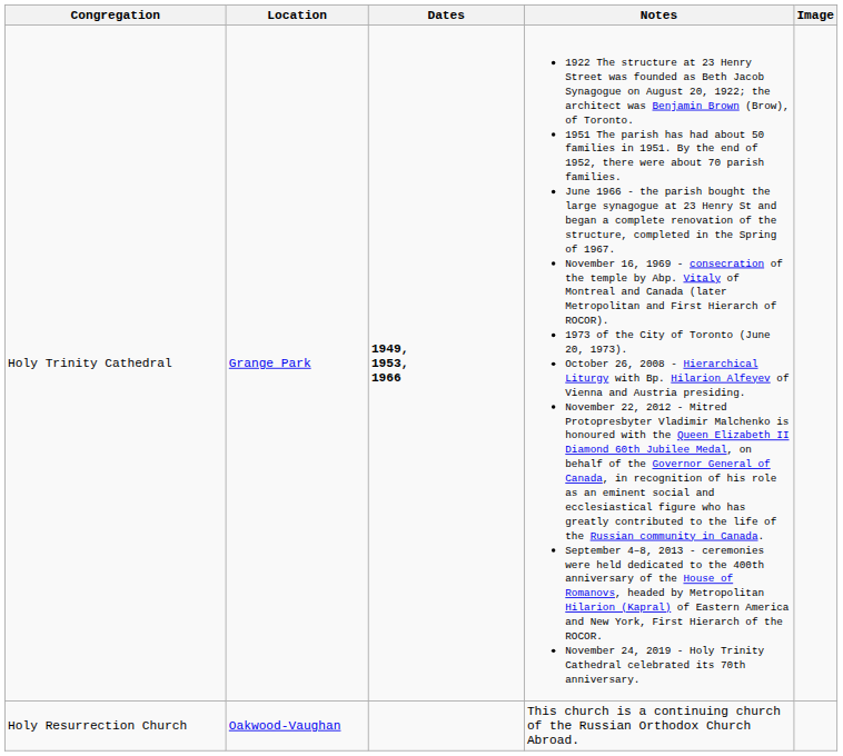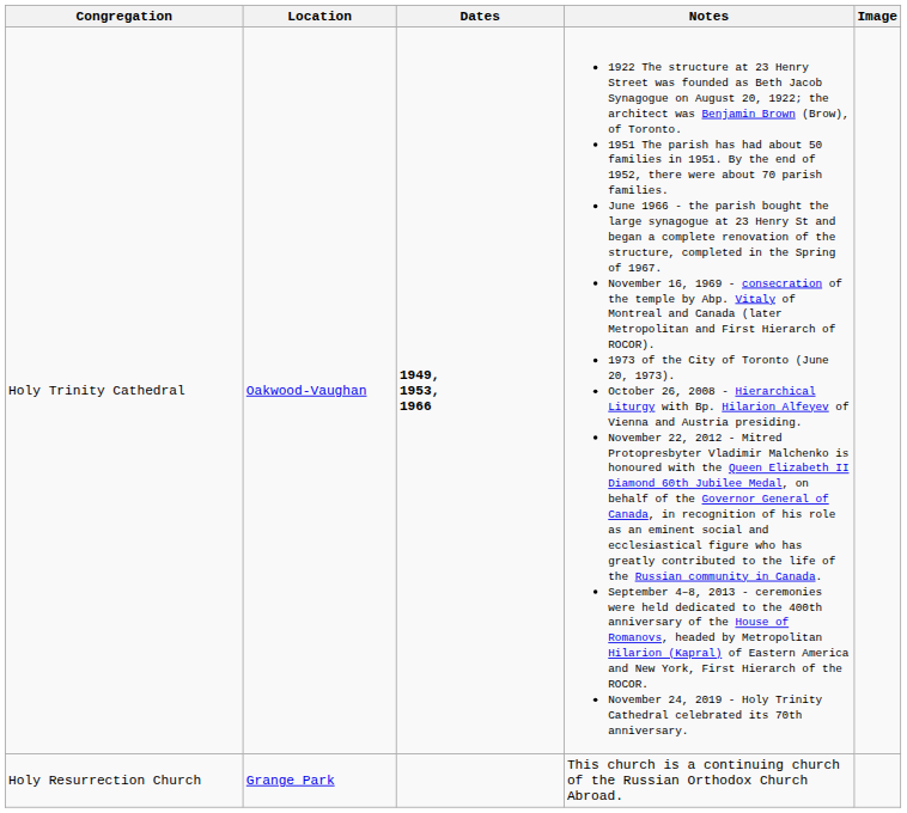 <table class="wikitable">
 <tr>
 <th width=28%>Congregation</th>
 <th width=18%>Location</th>
 <th width=20%>Dates</th>
 <th width=35%>Notes</th>
 <th width=7%>Image</th>
 </tr>
 <tr>
 <td>Holy Trinity Cathedral</td>
-<td><a href='#'>Grange Park</a></td>
+<td><a href='#'>Oakwood-Vaughan</a></td>
 <td><strong>1949,<br>1953,<br>1966</strong></td>
 <td><br><ul><li><small>1922 The structure at 23 Henry Street was founded as Beth Jacob Synagogue on August 20, 1922; the architect was <a href='#'>Benjamin Brown</a> (Brow), of Toronto.</small></li><li><small>1951 The parish has had about 50 families in 1951. By the end of 1952, there were about 70 parish families.</small></li><li><small>June 1966 - the parish bought the large synagogue at 23 Henry St and began a complete renovation of the structure, completed in the Spring of 1967.</small></li><li><small>November 16, 1969 - <a href='#'>consecration</a> of the temple by Abp. <a href='#'>Vitaly</a> of Montreal and Canada (later Metropolitan and First Hierarch of ROCOR).</small></li><li><small>1973  of the City of Toronto (June 20, 1973).</small></li><li><small>October 26, 2008 - <a href='#'>Hierarchical Liturgy</a> with Bp. <a href='#'>Hilarion Alfeyev</a> of Vienna and Austria presiding.</small></li><li><small>November 22, 2012 - Mitred Protopresbyter Vladimir Malchenko is honoured with the <a href='#'>Queen Elizabeth II Diamond 60th Jubilee Medal</a>, on behalf of the <a href='#'>Governor General of Canada</a>, in recognition of his role as an eminent social and ecclesiastical figure who has greatly contributed to the life of the <a href='#'>Russian community in Canada</a>.</small></li><li><small>September 4–8, 2013 - ceremonies were held dedicated to the 400th anniversary of the <a href='#'>House of Romanovs</a>, headed by Metropolitan <a href='#'>Hilarion (Kapral)</a> of Eastern America and New York, First Hierarch of the ROCOR.</small></li><li><small>November 24, 2019 - Holy Trinity Cathedral celebrated its 70th anniversary.</small></li></ul></td>
 <td></td>
 </tr>
 <tr>
 <td>Holy Resurrection Church</td>
-<td><a href='#'>Oakwood-Vaughan</a></td>
+<td><a href='#'>Grange Park</a></td>
 <td></td>
 <td>This church is a continuing church of the Russian Orthodox Church Abroad.</td>
 <td></td>
 </tr>
 </table>
